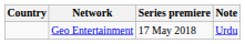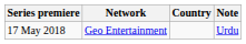 <table class="sortable wikitable">
 <tr>
+<th>Series premiere</th>
+<th>Network</th>
 <th>Country</th>
-<th>Network</th>
-<th>Series premiere</th>
 <th>Note</th>
 </tr>
 <tr>
+<td>17 May 2018</td>
+<td><a href='#'>Geo Entertainment</a></td>
 <td></td>
-<td><a href='#'>Geo Entertainment</a></td>
-<td>17 May 2018</td>
 <td><a href='#'>Urdu</a></td>
 </tr>
 </table>
